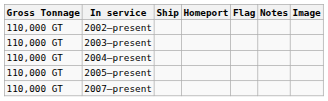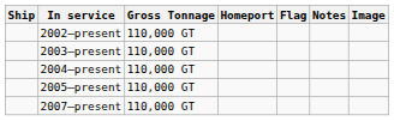 <table class="wikitable sortable">
 <tr>
+<th>Ship</th>
+<th>In service</th>
 <th>Gross Tonnage</th>
-<th>In service</th>
-<th>Ship</th>
 <th>Homeport</th>
 <th>Flag</th>
 <th>Notes</th>
 <th>Image</th>
 </tr>
 <tr>
+<td></td>
+<td>2002–present</td>
 <td>110,000 GT</td>
-<td>2002–present</td>
-<td></td>
 <td></td>
 <td></td>
 <td></td>
 <td></td>
 </tr>
 <tr>
+<td></td>
+<td>2003–present</td>
 <td>110,000 GT</td>
-<td>2003–present</td>
-<td></td>
 <td></td>
 <td></td>
 <td></td>
 <td></td>
 </tr>
 <tr>
+<td></td>
+<td>2004–present</td>
 <td>110,000 GT</td>
-<td>2004–present</td>
-<td></td>
 <td></td>
 <td></td>
 <td></td>
 <td></td>
 </tr>
 <tr>
+<td></td>
+<td>2005–present</td>
 <td>110,000 GT</td>
-<td>2005–present</td>
-<td></td>
 <td></td>
 <td></td>
 <td></td>
 <td></td>
 </tr>
 <tr>
+<td></td>
+<td>2007–present</td>
 <td>110,000 GT</td>
-<td>2007–present</td>
-<td></td>
 <td></td>
 <td></td>
 <td></td>
 <td></td>
 </tr>
 </table>
